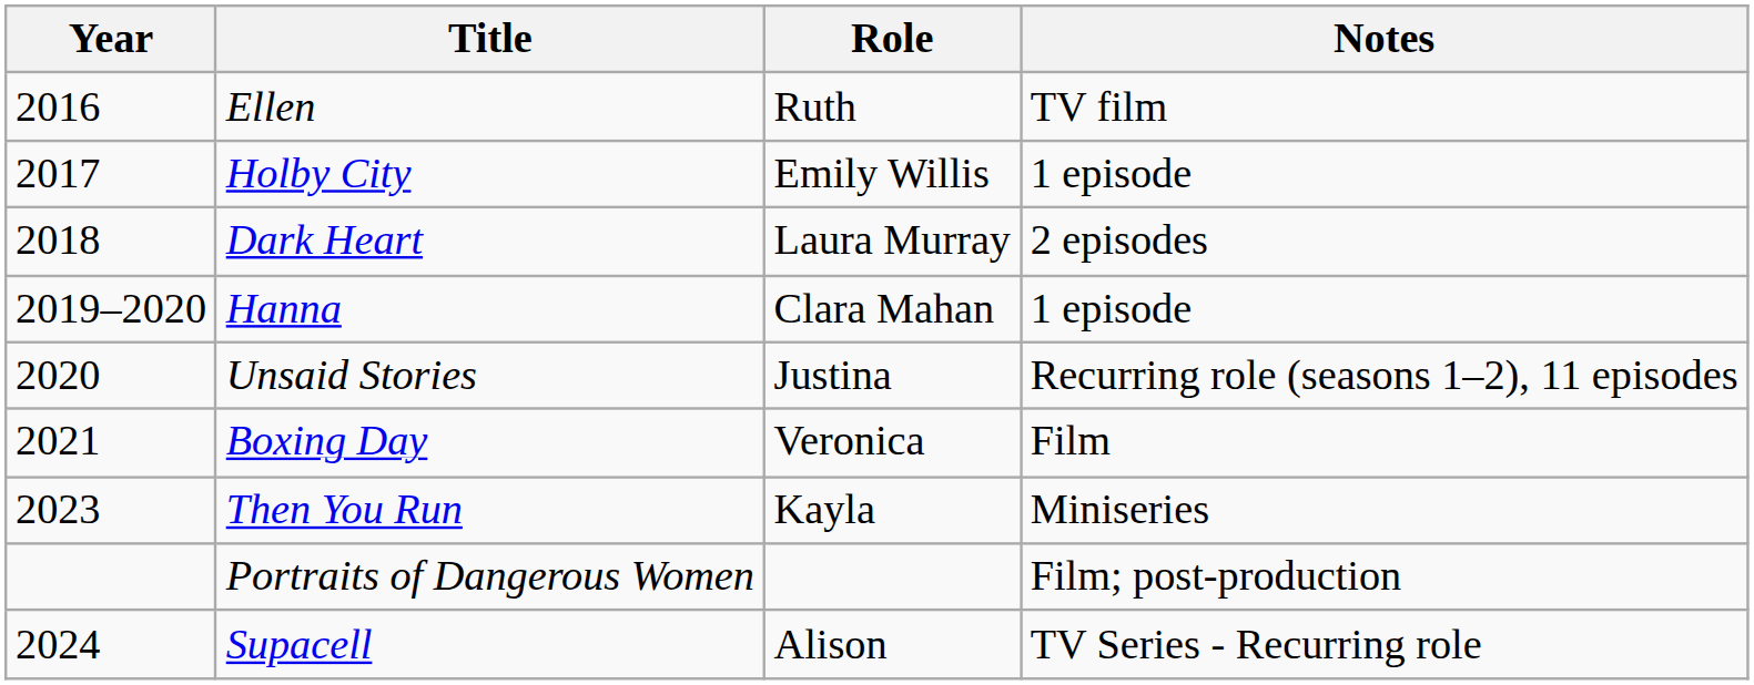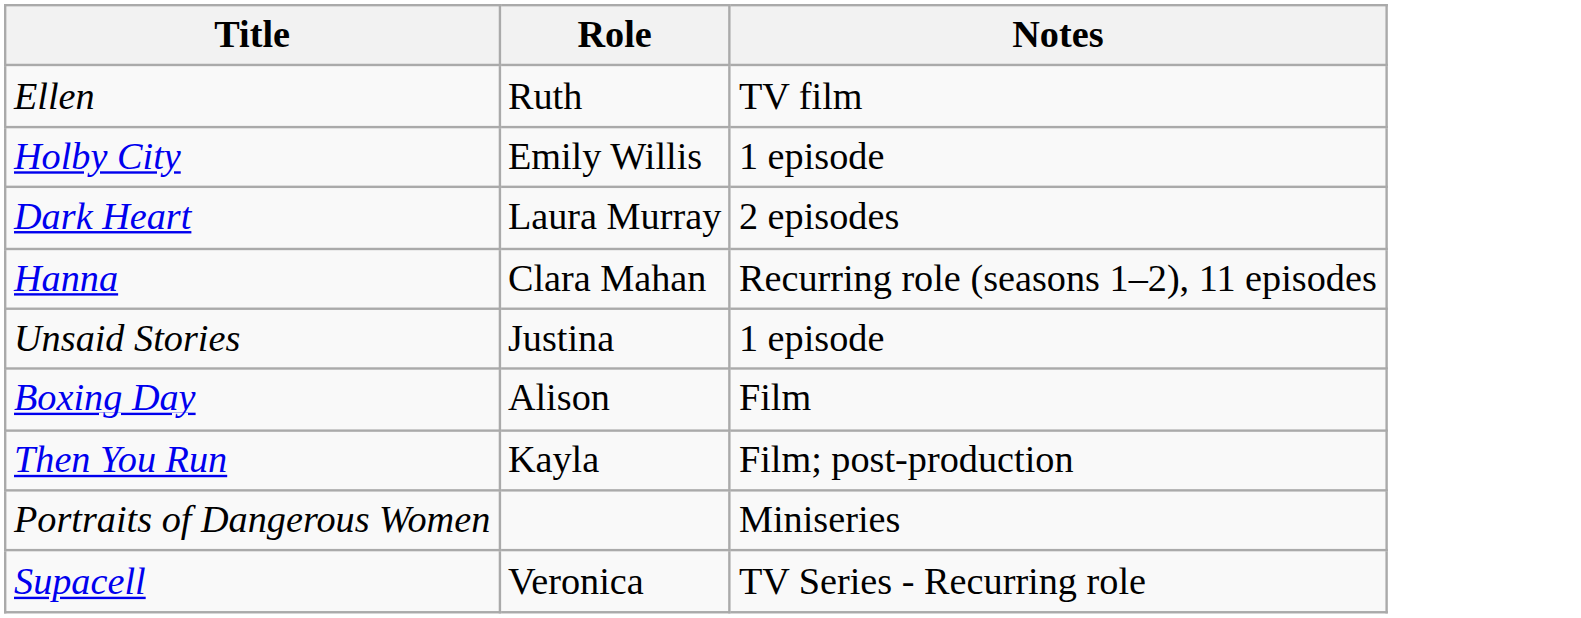 <table class="wikitable sortable">
 <tr>
-<th>Year</th>
 <th>Title</th>
 <th>Role</th>
 <th class="unsortable">Notes</th>
 </tr>
 <tr>
-<td>2016</td>
 <td><em>Ellen</em></td>
 <td>Ruth</td>
 <td>TV film</td>
 </tr>
 <tr>
-<td>2017</td>
 <td><em><a href='#'>Holby City</a></em></td>
 <td>Emily Willis</td>
 <td>1 episode</td>
 </tr>
 <tr>
-<td>2018</td>
 <td><em><a href='#'>Dark Heart</a></em></td>
 <td>Laura Murray</td>
 <td>2 episodes</td>
 </tr>
 <tr>
-<td>2019–2020</td>
 <td><em><a href='#'>Hanna</a></em></td>
 <td>Clara Mahan</td>
+<td>Recurring role (seasons 1–2), 11 episodes</td>
+</tr>
+<tr>
+<td><em>Unsaid Stories</em></td>
+<td>Justina</td>
 <td>1 episode</td>
 </tr>
 <tr>
-<td>2020</td>
-<td><em>Unsaid Stories</em></td>
-<td>Justina</td>
-<td>Recurring role (seasons 1–2), 11 episodes</td>
-</tr>
-<tr>
-<td>2021</td>
 <td><em><a href='#'>Boxing Day</a></em></td>
-<td>Veronica</td>
+<td>Alison</td>
 <td>Film</td>
 </tr>
 <tr>
-<td>2023</td>
 <td><em><a href='#'>Then You Run</a></em></td>
 <td>Kayla</td>
+<td>Film; post-production</td>
+</tr>
+<tr>
+<td><em>Portraits of Dangerous Women</em></td>
+<td></td>
 <td>Miniseries</td>
 </tr>
 <tr>
-<td></td>
-<td><em>Portraits of Dangerous Women</em></td>
-<td></td>
-<td>Film; post-production</td>
-</tr>
-<tr>
-<td>2024</td>
 <td><em><a href='#'>Supacell</a></em></td>
-<td>Alison</td>
+<td>Veronica</td>
 <td>TV Series - Recurring role</td>
 </tr>
 </table>
